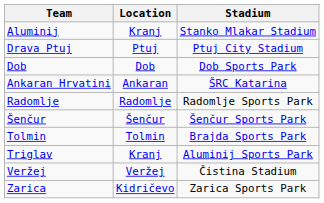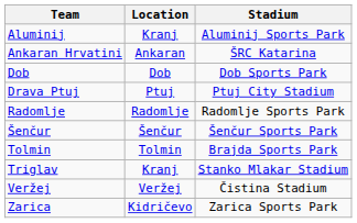 <table class="wikitable sortable" style="text-align: center;">
 <tr>
 <th>Team</th>
 <th>Location</th>
 <th>Stadium</th>
 </tr>
 <tr>
 <td style="text-align:left;"><a href='#'>Aluminij</a></td>
 <td><a href='#'>Kranj</a></td>
-<td><a href='#'>Stanko Mlakar Stadium</a></td>
+<td><a href='#'>Aluminij Sports Park</a></td>
 </tr>
 <tr>
-<td style="text-align:left;"><a href='#'>Drava Ptuj</a></td>
-<td><a href='#'>Ptuj</a></td>
-<td><a href='#'>Ptuj City Stadium</a></td>
+<td style="text-align:left;"><a href='#'>Ankaran Hrvatini</a></td>
+<td><a href='#'>Ankaran</a></td>
+<td><a href='#'>ŠRC Katarina</a></td>
 </tr>
 <tr>
 <td style="text-align:left;"><a href='#'>Dob</a></td>
 <td><a href='#'>Dob</a></td>
 <td><a href='#'>Dob Sports Park</a></td>
 </tr>
 <tr>
-<td style="text-align:left;"><a href='#'>Ankaran Hrvatini</a></td>
-<td><a href='#'>Ankaran</a></td>
-<td><a href='#'>ŠRC Katarina</a></td>
+<td style="text-align:left;"><a href='#'>Drava Ptuj</a></td>
+<td><a href='#'>Ptuj</a></td>
+<td><a href='#'>Ptuj City Stadium</a></td>
 </tr>
 <tr>
 <td style="text-align:left;"><a href='#'>Radomlje</a></td>
 <td><a href='#'>Radomlje</a></td>
 <td>Radomlje Sports Park</td>
 </tr>
 <tr>
 <td style="text-align:left;"><a href='#'>Šenčur</a></td>
 <td><a href='#'>Šenčur</a></td>
 <td><a href='#'>Šenčur Sports Park</a></td>
 </tr>
 <tr>
 <td style="text-align:left;"><a href='#'>Tolmin</a></td>
 <td><a href='#'>Tolmin</a></td>
 <td><a href='#'>Brajda Sports Park</a></td>
 </tr>
 <tr>
 <td style="text-align:left;"><a href='#'>Triglav</a></td>
 <td><a href='#'>Kranj</a></td>
-<td><a href='#'>Aluminij Sports Park</a></td>
+<td><a href='#'>Stanko Mlakar Stadium</a></td>
 </tr>
 <tr>
 <td style="text-align:left;"><a href='#'>Veržej</a></td>
 <td><a href='#'>Veržej</a></td>
 <td>Čistina Stadium</td>
 </tr>
 <tr>
 <td style="text-align:left;"><a href='#'>Zarica</a></td>
 <td><a href='#'>Kidričevo</a></td>
 <td>Zarica Sports Park</td>
 </tr>
 </table>
